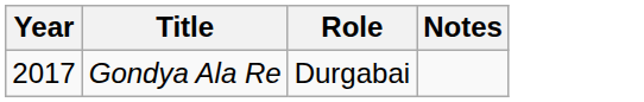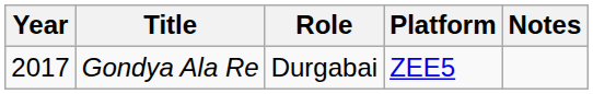 <table class="wikitable">
 <tr>
 <th>Year</th>
 <th>Title</th>
 <th>Role</th>
+<th>Platform</th>
 <th>Notes</th>
 </tr>
 <tr>
 <td>2017</td>
 <td><em>Gondya Ala Re</em></td>
 <td>Durgabai</td>
+<td><a href='#'>ZEE5</a></td>
 <td></td>
 </tr>
 </table>
